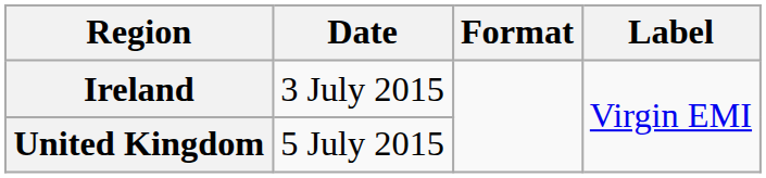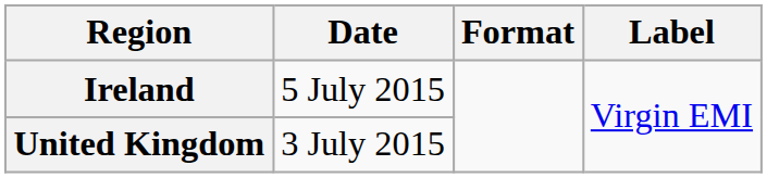 <table class="wikitable plainrowheaders">
 <tr>
 <th scope="col">Region</th>
 <th scope="col">Date</th>
 <th scope="col">Format</th>
 <th scope="col">Label</th>
 </tr>
 <tr>
 <th scope="row">Ireland</th>
-<td>3 July 2015</td>
+<td>5 July 2015</td>
 <td rowspan="2"></td>
 <td rowspan="2"><a href='#'>Virgin EMI</a></td>
 </tr>
 <tr>
 <th scope="row">United Kingdom</th>
-<td>5 July 2015</td>
+<td>3 July 2015</td>
 </tr>
 </table>
